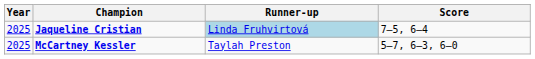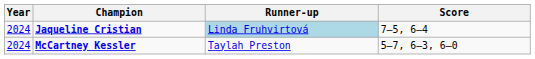 <table class="wikitable" style="font-size:90%">
 <tr>
 <th>Year</th>
 <th width="200">Champion</th>
 <th width="200">Runner-up</th>
 <th width="175">Score</th>
 </tr>
 <tr>
-<td><a href='#'>2025</a></td>
+<td><a href='#'>2024</a></td>
 <td> <strong><a href='#'>Jaqueline Cristian</a></strong></td>
 <td style="background: lightblue;"> <a href='#'>Linda Fruhvirtová</a></td>
 <td>7–5, 6–4</td>
 </tr>
 <tr>
-<td><a href='#'>2025</a></td>
+<td><a href='#'>2024</a></td>
 <td> <strong><a href='#'>McCartney Kessler</a></strong></td>
 <td> <a href='#'>Taylah Preston</a></td>
 <td>5–7, 6–3, 6–0</td>
 </tr>
 </table>
